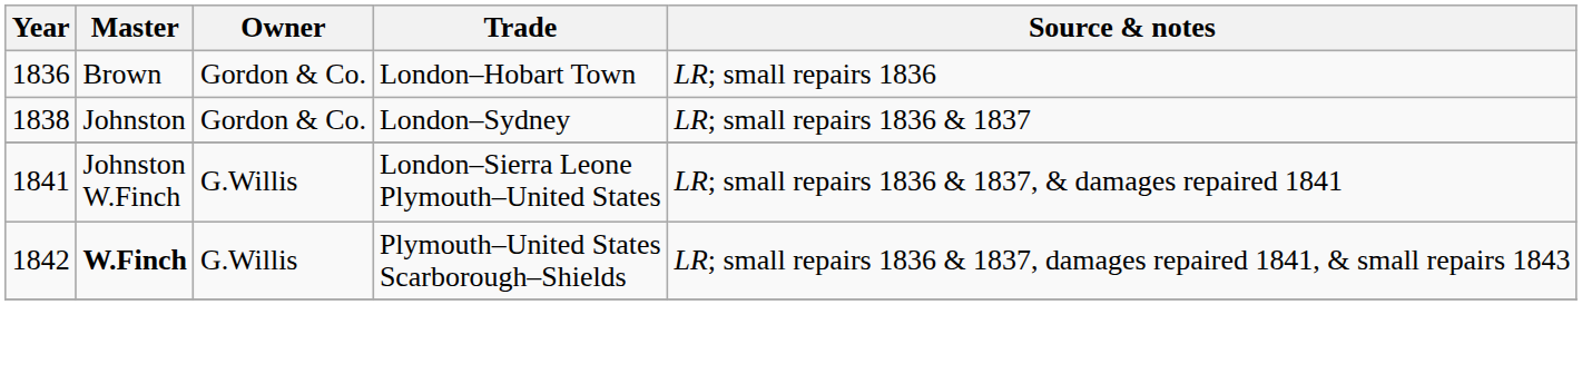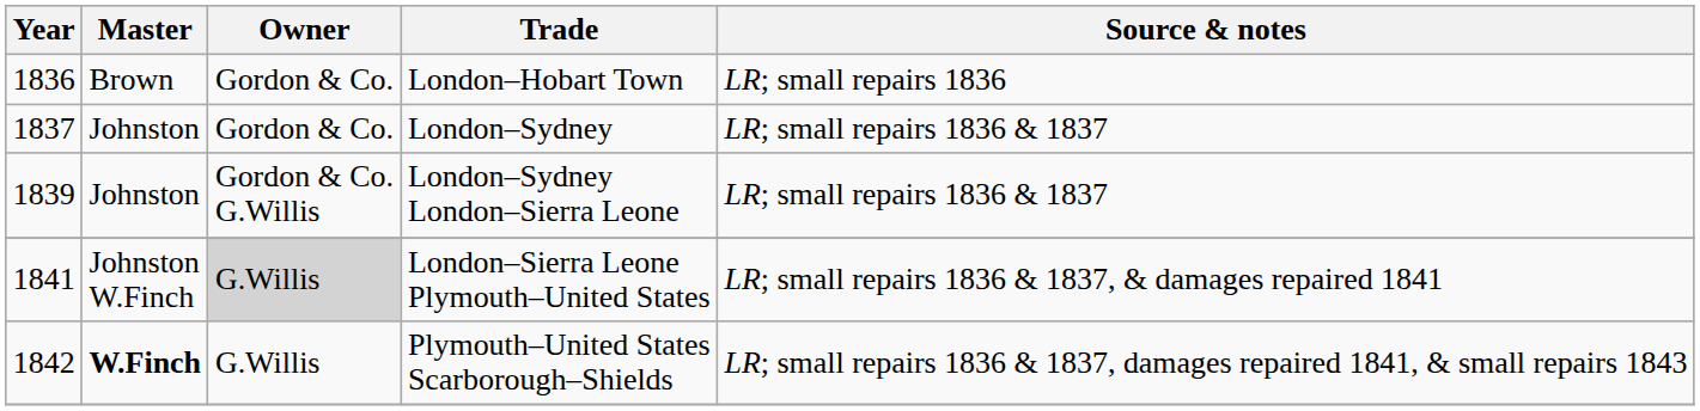 <table class=" wikitable">
 <tr>
 <th>Year</th>
 <th>Master</th>
 <th>Owner</th>
 <th>Trade</th>
 <th>Source & notes</th>
 </tr>
 <tr>
 <td>1836</td>
 <td>Brown</td>
 <td>Gordon & Co.</td>
 <td>London–Hobart Town</td>
 <td><em>LR</em>; small repairs 1836</td>
 </tr>
 <tr>
-<td>1838</td>
+<td>1837</td>
 <td>Johnston</td>
 <td>Gordon & Co.</td>
 <td>London–Sydney</td>
+<td><em>LR</em>; small repairs 1836 & 1837</td>
+</tr>
+<tr>
+<td>1839</td>
+<td>Johnston</td>
+<td>Gordon & Co.<br>G.Willis</td>
+<td>London–Sydney<br>London–Sierra Leone</td>
 <td><em>LR</em>; small repairs 1836 & 1837</td>
 </tr>
 <tr>
 </tr>
 <tr>
 <td>1841</td>
 <td>Johnston<br>W.Finch</td>
-<td>G.Willis</td>
+<td style="background: lightgrey;">G.Willis</td>
 <td>London–Sierra Leone<br>Plymouth–United States</td>
 <td><em>LR</em>; small repairs 1836 & 1837, & damages repaired 1841</td>
 </tr>
 <tr>
 <td>1842</td>
 <td><strong>W.Finch</strong></td>
 <td>G.Willis</td>
 <td>Plymouth–United States<br>Scarborough–Shields</td>
 <td><em>LR</em>; small repairs 1836 & 1837, damages repaired 1841, & small repairs 1843</td>
 </tr>
 <tr>
 </tr>
 </table>
